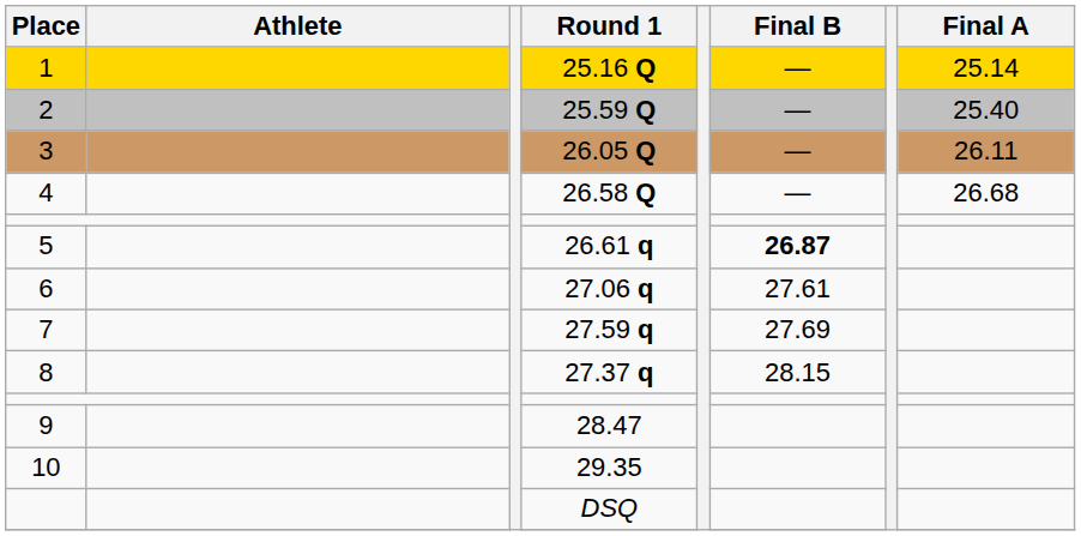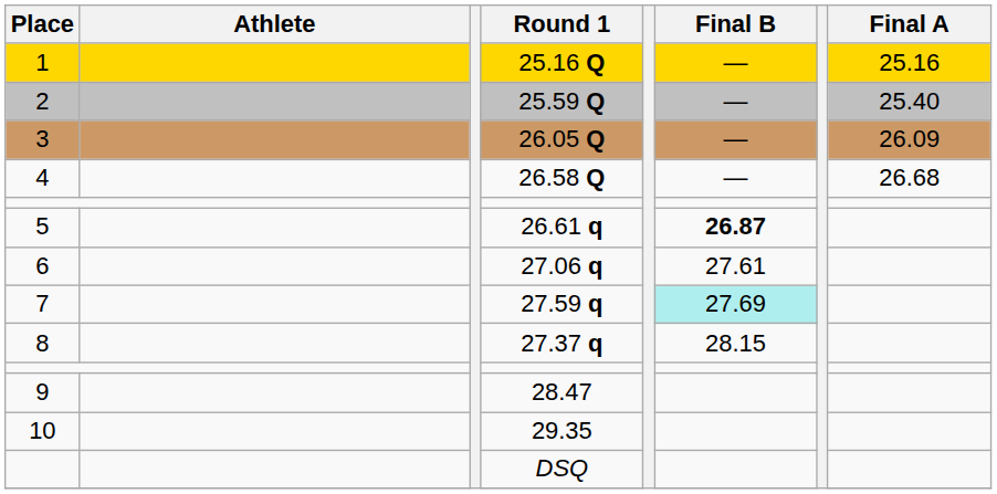 <table class="wikitable" style="text-align:center">
 <tr>
 <th>Place</th>
 <th width=250>Athlete</th>
 <th rowspan=31></th>
 <th width=100>Round 1</th>
 <th rowspan=31></th>
 <th width=100>Final B</th>
 <th rowspan=31></th>
 <th width=100>Final A</th>
 </tr>
 <tr bgcolor=gold>
 <td>1</td>
 <td align=left></td>
 <td>25.16 <strong>Q</strong></td>
 <td>—</td>
-<td>25.14</td>
+<td>25.16</td>
 </tr>
 <tr bgcolor=silver>
 <td>2</td>
 <td align=left></td>
 <td>25.59 <strong>Q</strong></td>
 <td>—</td>
 <td>25.40</td>
 </tr>
 <tr bgcolor=cc9966>
 <td>3</td>
 <td align=left></td>
 <td>26.05 <strong>Q</strong></td>
 <td>—</td>
-<td>26.11</td>
+<td>26.09</td>
 </tr>
 <tr>
 <td>4</td>
 <td align=left></td>
 <td>26.58 <strong>Q</strong></td>
 <td>—</td>
 <td>26.68</td>
 </tr>
 <tr>
 <td colspan=10></td>
 </tr>
 <tr>
 <td>5</td>
 <td align=left></td>
 <td>26.61 <strong>q</strong></td>
 <td><strong>26.87</strong></td>
 <td></td>
 </tr>
 <tr>
 <td>6</td>
 <td align=left></td>
 <td>27.06 <strong>q</strong></td>
 <td>27.61</td>
 <td></td>
 </tr>
 <tr>
 <td>7</td>
 <td align=left></td>
 <td>27.59 <strong>q</strong></td>
-<td>27.69</td>
+<td style="background: paleturquoise;">27.69</td>
 <td></td>
 </tr>
 <tr>
 <td>8</td>
 <td align=left></td>
 <td>27.37 <strong>q</strong></td>
 <td>28.15</td>
 <td></td>
 </tr>
 <tr>
 <td colspan=10></td>
 </tr>
 <tr>
 <td>9</td>
 <td align=left></td>
 <td>28.47</td>
 <td></td>
 <td></td>
 </tr>
 <tr>
 <td>10</td>
 <td align=left></td>
 <td>29.35</td>
 <td></td>
 <td></td>
 </tr>
 <tr>
 <td></td>
 <td align=left></td>
 <td><em>DSQ</em></td>
 <td></td>
 <td></td>
 </tr>
 <tr>
 </tr>
 </table>
